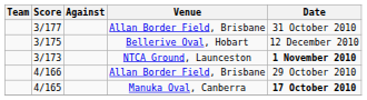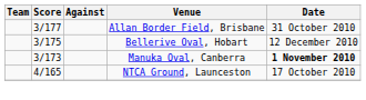 <table class="wikitable sortable" style="text-align:center">
 <tr>
 <th class="unsortable">Team</th>
 <th>Score</th>
 <th>Against</th>
 <th>Venue</th>
 <th>Date</th>
 </tr>
 <tr>
 <td style="text-align:left;"></td>
 <td>3/177</td>
 <td style="text-align:left;"></td>
 <td><a href='#'>Allan Border Field</a>, Brisbane</td>
 <td>31 October 2010</td>
 </tr>
 <tr>
 <td style="text-align:left;"></td>
 <td>3/175</td>
 <td style="text-align:left;"></td>
 <td><a href='#'>Bellerive Oval</a>, Hobart</td>
 <td>12 December 2010</td>
 </tr>
 <tr>
 <td style="text-align:left;"></td>
 <td>3/173</td>
 <td style="text-align:left;"></td>
-<td><a href='#'>NTCA Ground</a>, Launceston</td>
+<td><a href='#'>Manuka Oval</a>, Canberra</td>
 <td><strong>1 November 2010</strong></td>
-</tr>
-<tr>
-<td style="text-align:left;"></td>
-<td>4/166</td>
-<td style="text-align:left;"></td>
-<td><a href='#'>Allan Border Field</a>, Brisbane</td>
-<td>29 October 2010</td>
 </tr>
 <tr>
 <td style="text-align:left;"></td>
 <td>4/165</td>
 <td style="text-align:left;"></td>
-<td><a href='#'>Manuka Oval</a>, Canberra</td>
-<td><strong>17 October 2010</strong></td>
+<td><a href='#'>NTCA Ground</a>, Launceston</td>
+<td>17 October 2010</td>
 </tr>
 <tr>
 </tr>
 </table>
